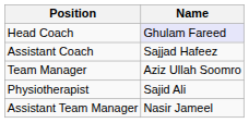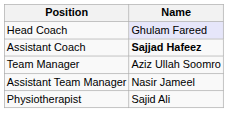 <table class="wikitable">
 <tr>
 <th>Position</th>
 <th>Name</th>
 </tr>
 <tr>
 <td>Head Coach</td>
 <td style="background: lavender;"> Ghulam Fareed</td>
 </tr>
 <tr>
 <td>Assistant Coach</td>
-<td> Sajjad Hafeez</td>
+<td><strong> Sajjad Hafeez</strong></td>
 </tr>
 <tr>
 <td>Team Manager</td>
 <td> Aziz Ullah Soomro</td>
 </tr>
 <tr>
+<td>Assistant Team Manager</td>
+<td> Nasir Jameel</td>
+</tr>
+<tr>
 <td>Physiotherapist</td>
 <td> Sajid Ali</td>
 </tr>
-<tr>
-<td>Assistant Team Manager</td>
-<td> Nasir Jameel</td>
-</tr>
 </table>
